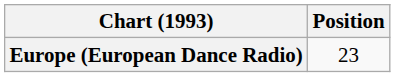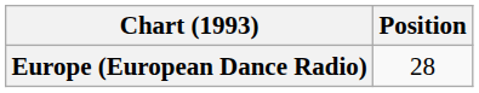 <table class="wikitable plainrowheaders" style="text-align:center">
 <tr>
 <th>Chart (1993)</th>
 <th>Position</th>
 </tr>
 <tr>
 <th scope="row">Europe (European Dance Radio)</th>
-<td>23</td>
+<td>28</td>
 </tr>
 </table>
